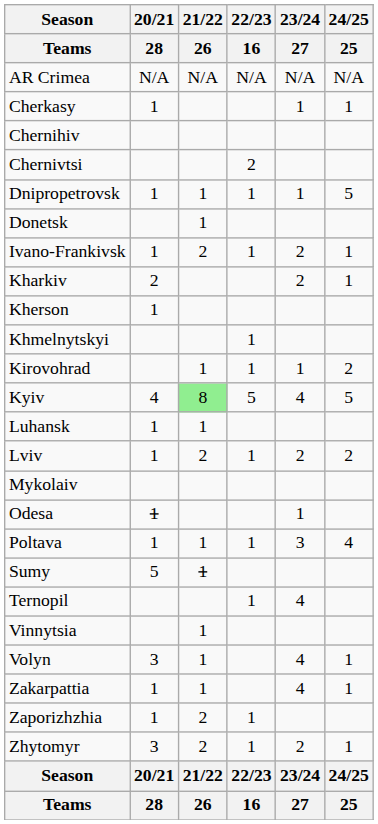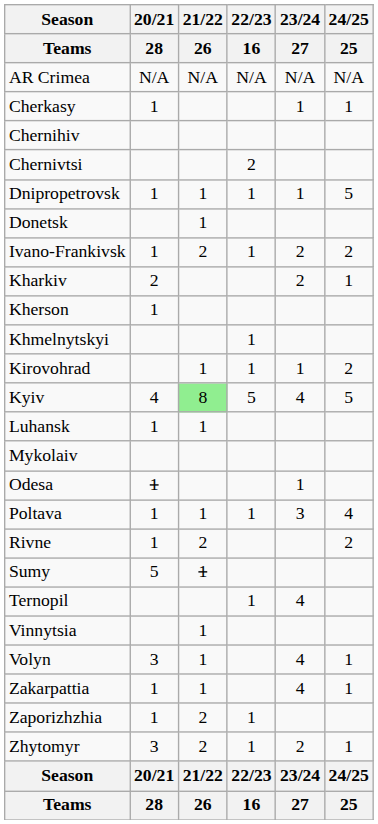 <table border=1 bordercolor="#CCCCCC" class=wikitable style="font-size:80%;">
 <tr align=LEFT valign=CENTER>
 <th>Season</th>
 <th>20/21</th>
 <th>21/22</th>
 <th>22/23</th>
 <th>23/24</th>
 <th>24/25</th>
 </tr>
 <tr align=CENTER>
 <th><strong>Teams</strong></th>
 <th><strong>28</strong></th>
 <th><strong>26</strong></th>
 <th><strong>16</strong></th>
 <th><strong>27</strong></th>
 <th><strong>25</strong></th>
 </tr>
 <tr align=CENTER>
 <td align=LEFT>AR Crimea</td>
 <td>N/A</td>
 <td>N/A</td>
 <td>N/A</td>
 <td>N/A</td>
 <td>N/A</td>
 </tr>
 <tr align=CENTER>
 <td align=LEFT>Cherkasy</td>
 <td>1</td>
 <td> </td>
 <td> </td>
 <td>1</td>
 <td>1</td>
 </tr>
 <tr align=CENTER>
 <td align=LEFT>Chernihiv</td>
 <td> </td>
 <td> </td>
 <td> </td>
 <td> </td>
 <td> </td>
 </tr>
 <tr align=CENTER>
 <td align=LEFT>Chernivtsi</td>
 <td> </td>
 <td> </td>
 <td>2</td>
 <td> </td>
 <td> </td>
 </tr>
 <tr align=CENTER valign=BOTTOM>
 <td align=LEFT>Dnipropetrovsk</td>
 <td>1</td>
 <td>1</td>
 <td>1</td>
 <td>1</td>
 <td>5</td>
 </tr>
 <tr align=CENTER>
 <td align=LEFT>Donetsk</td>
 <td> </td>
 <td>1</td>
 <td> </td>
 <td> </td>
 <td> </td>
 </tr>
 <tr align=CENTER valign=BOTTOM>
 <td align=LEFT>Ivano-Frankivsk</td>
 <td>1</td>
 <td>2</td>
 <td>1</td>
 <td>2</td>
-<td>1</td>
+<td>2</td>
 </tr>
 <tr align=CENTER valign=BOTTOM>
 <td align=LEFT>Kharkiv</td>
 <td>2</td>
 <td> </td>
 <td> </td>
 <td>2</td>
 <td>1</td>
 </tr>
 <tr align=CENTER valign=BOTTOM>
 <td align=LEFT>Kherson</td>
 <td>1</td>
 <td> </td>
 <td> </td>
 <td> </td>
 <td> </td>
 </tr>
 <tr align=CENTER valign=BOTTOM>
 <td align=LEFT>Khmelnytskyi</td>
 <td> </td>
 <td> </td>
 <td>1</td>
 <td> </td>
 <td> </td>
 </tr>
 <tr align=CENTER valign=BOTTOM>
 <td align=LEFT>Kirovohrad</td>
 <td> </td>
 <td>1</td>
 <td>1</td>
 <td>1</td>
 <td>2</td>
 </tr>
 <tr align=CENTER valign=BOTTOM>
 <td align=LEFT>Kyiv</td>
 <td>4</td>
 <td style="background: lightgreen;">8</td>
 <td>5</td>
 <td>4</td>
 <td>5</td>
 </tr>
 <tr align=CENTER valign=BOTTOM>
 <td align=LEFT>Luhansk</td>
 <td>1</td>
 <td>1</td>
 <td> </td>
 <td> </td>
 <td> </td>
 </tr>
 <tr align=CENTER valign=BOTTOM>
-<td align=LEFT>Lviv</td>
-<td>1</td>
-<td>2</td>
-<td>1</td>
-<td>2</td>
-<td>2</td>
-</tr>
-<tr align=CENTER valign=BOTTOM>
 <td align=LEFT>Mykolaiv</td>
 <td> </td>
 <td> </td>
 <td> </td>
 <td> </td>
 <td> </td>
 </tr>
 <tr align=CENTER valign=BOTTOM>
 <td align=LEFT>Odesa</td>
 <td><s>1</s></td>
 <td> </td>
 <td> </td>
 <td>1</td>
 <td> </td>
 </tr>
 <tr align=CENTER valign=BOTTOM>
 <td align=LEFT>Poltava</td>
 <td>1</td>
 <td>1</td>
 <td>1</td>
 <td>3</td>
 <td>4</td>
+</tr>
+<tr align=CENTER valign=BOTTOM>
+<td align=LEFT>Rivne</td>
+<td>1</td>
+<td>2</td>
+<td> </td>
+<td> </td>
+<td>2</td>
 </tr>
 <tr align=CENTER valign=BOTTOM>
 <td align=LEFT>Sumy</td>
 <td>5</td>
 <td><s>1</s></td>
 <td> </td>
 <td> </td>
 <td> </td>
 </tr>
 <tr align=CENTER valign=BOTTOM>
 <td align=LEFT>Ternopil</td>
 <td> </td>
 <td> </td>
 <td>1</td>
 <td>4</td>
 <td> </td>
 </tr>
 <tr align=CENTER valign=BOTTOM>
 <td align=LEFT>Vinnytsia</td>
 <td> </td>
 <td>1</td>
 <td> </td>
 <td> </td>
 <td> </td>
 </tr>
 <tr align=CENTER valign=BOTTOM>
 <td align=LEFT>Volyn</td>
 <td>3</td>
 <td>1</td>
 <td> </td>
 <td>4</td>
 <td>1</td>
 </tr>
 <tr align=CENTER valign=BOTTOM>
 <td align=LEFT>Zakarpattia</td>
 <td>1</td>
 <td>1</td>
 <td> </td>
 <td>4</td>
 <td>1</td>
 </tr>
 <tr align=CENTER valign=BOTTOM>
 <td align=LEFT>Zaporizhzhia</td>
 <td>1</td>
 <td>2</td>
 <td>1</td>
 <td> </td>
 <td> </td>
 </tr>
 <tr align=CENTER valign=BOTTOM>
 <td align=LEFT>Zhytomyr</td>
 <td>3</td>
 <td>2</td>
 <td>1</td>
 <td>2</td>
 <td>1</td>
 </tr>
 <tr align=LEFT valign=CENTER>
 <th>Season</th>
 <th>20/21</th>
 <th>21/22</th>
 <th>22/23</th>
 <th>23/24</th>
 <th>24/25</th>
 </tr>
 <tr align=CENTER>
 <th><strong>Teams</strong></th>
 <th><strong>28</strong></th>
 <th><strong>26</strong></th>
 <th><strong>16</strong></th>
 <th><strong>27</strong></th>
 <th><strong>25</strong></th>
 </tr>
 <tr>
 </tr>
 </table>
